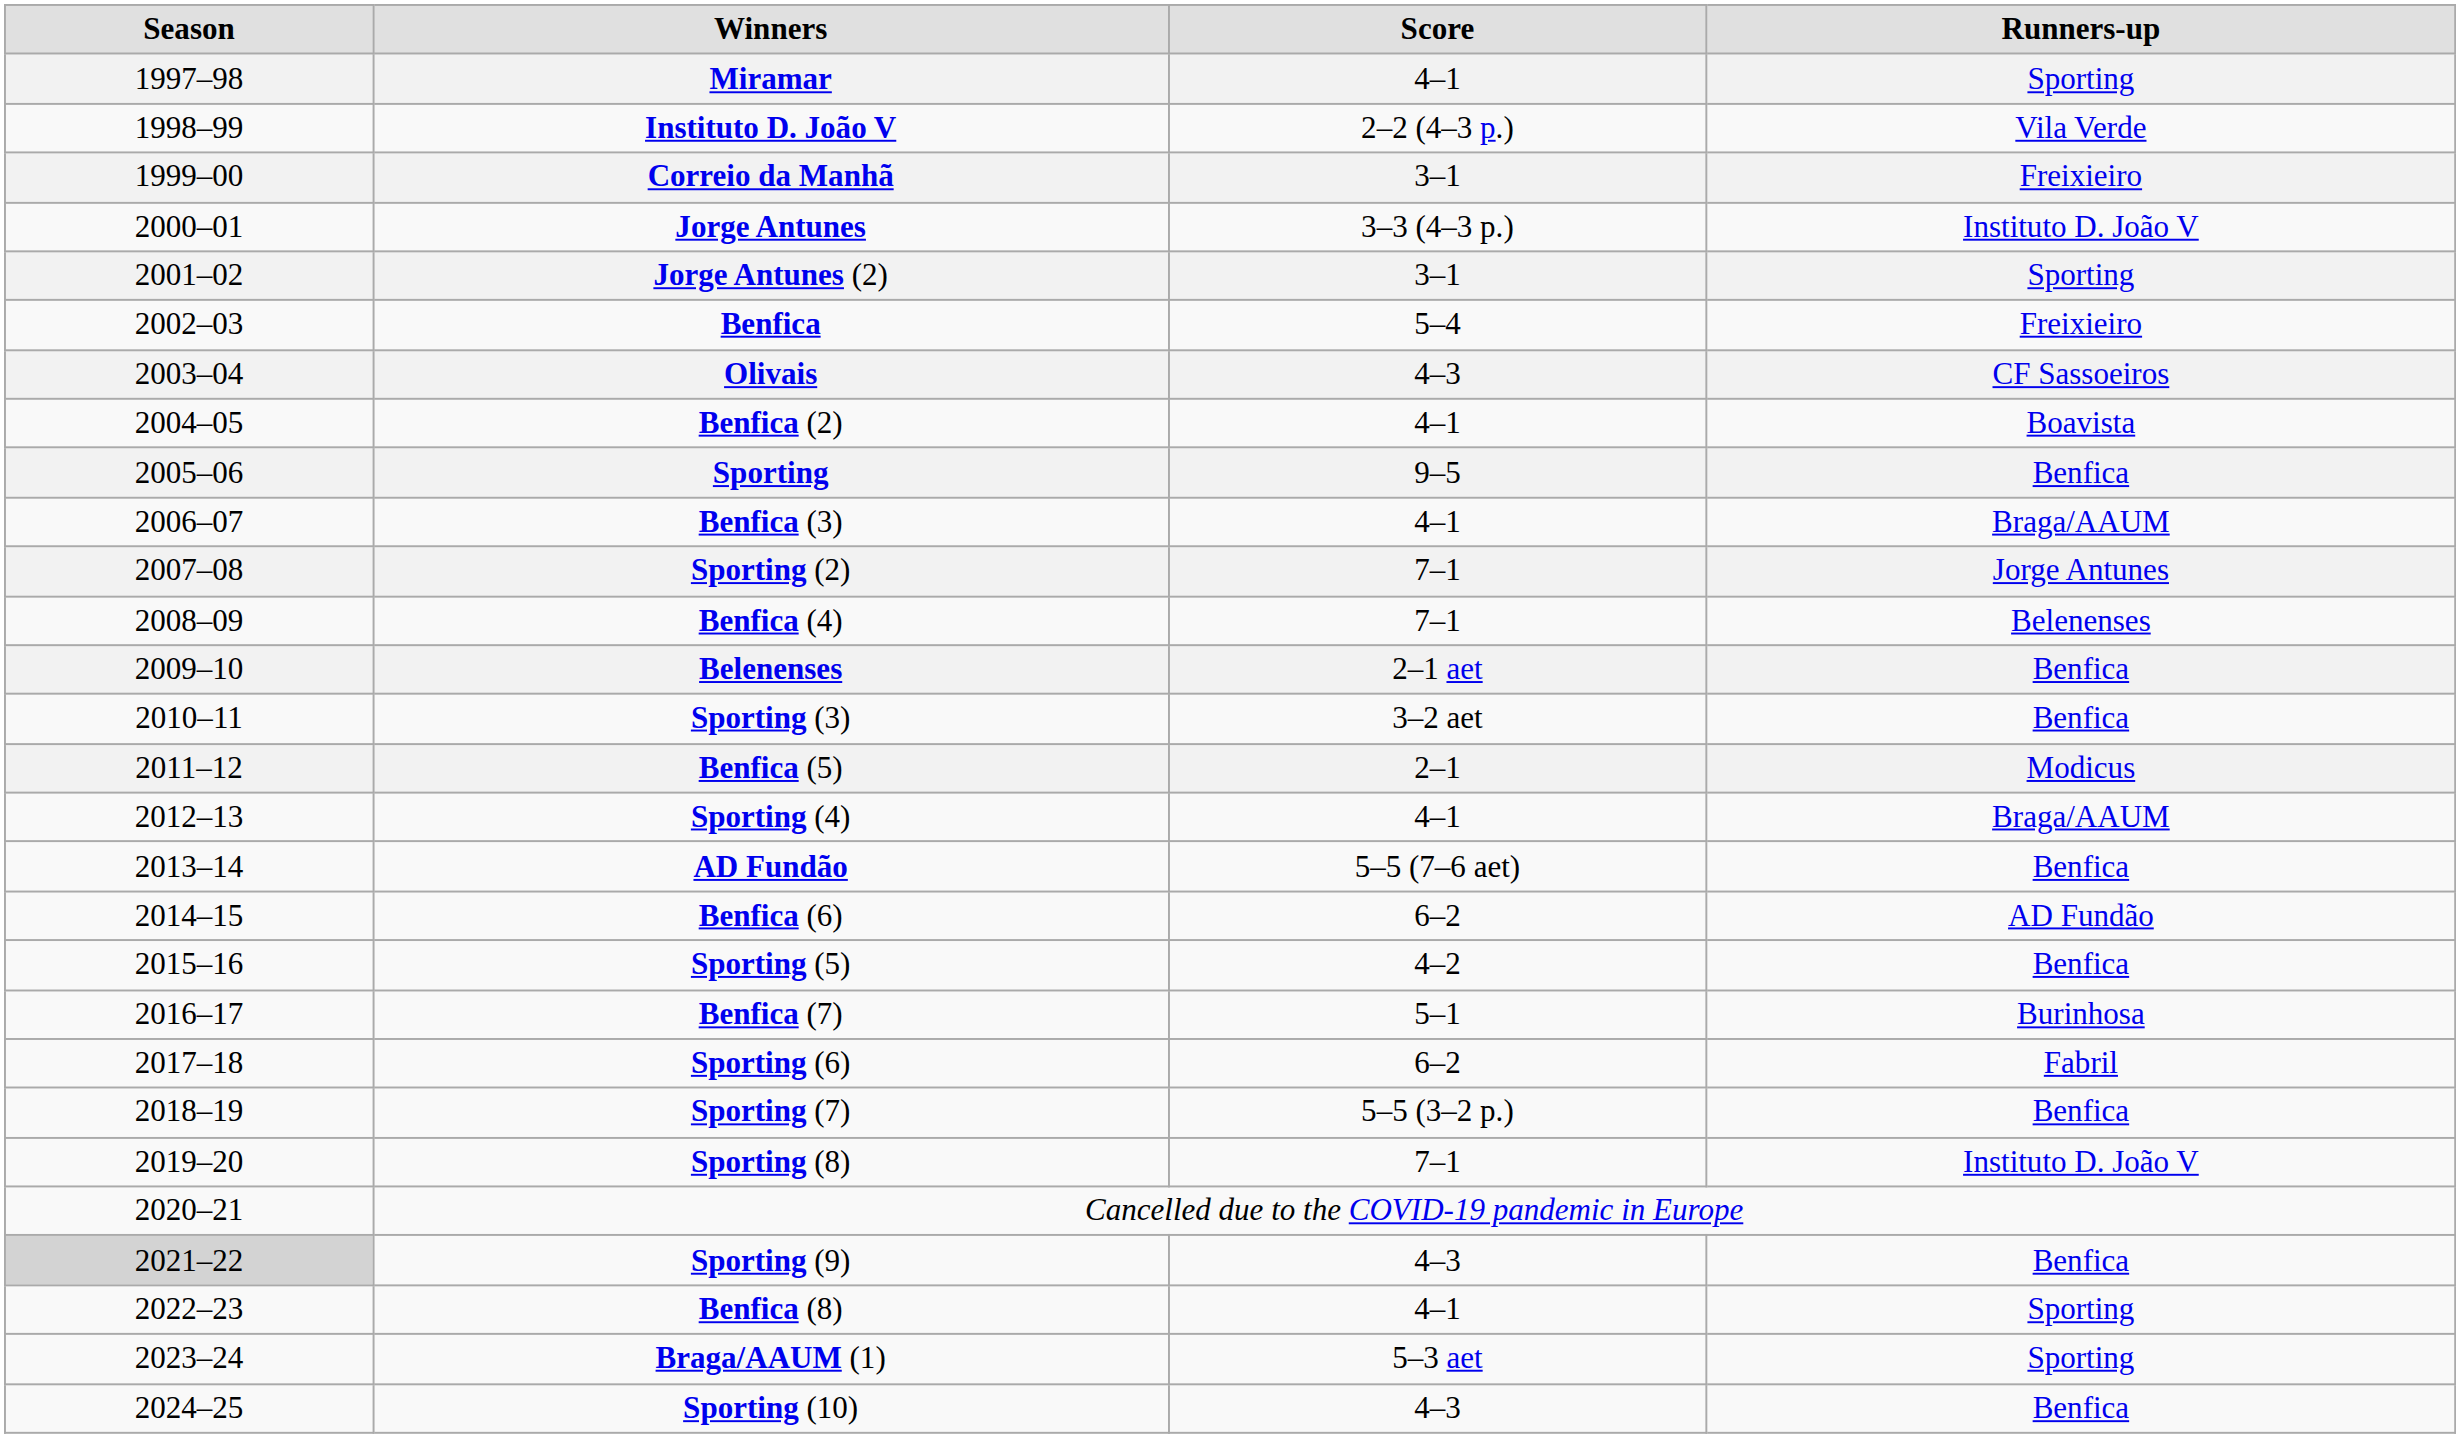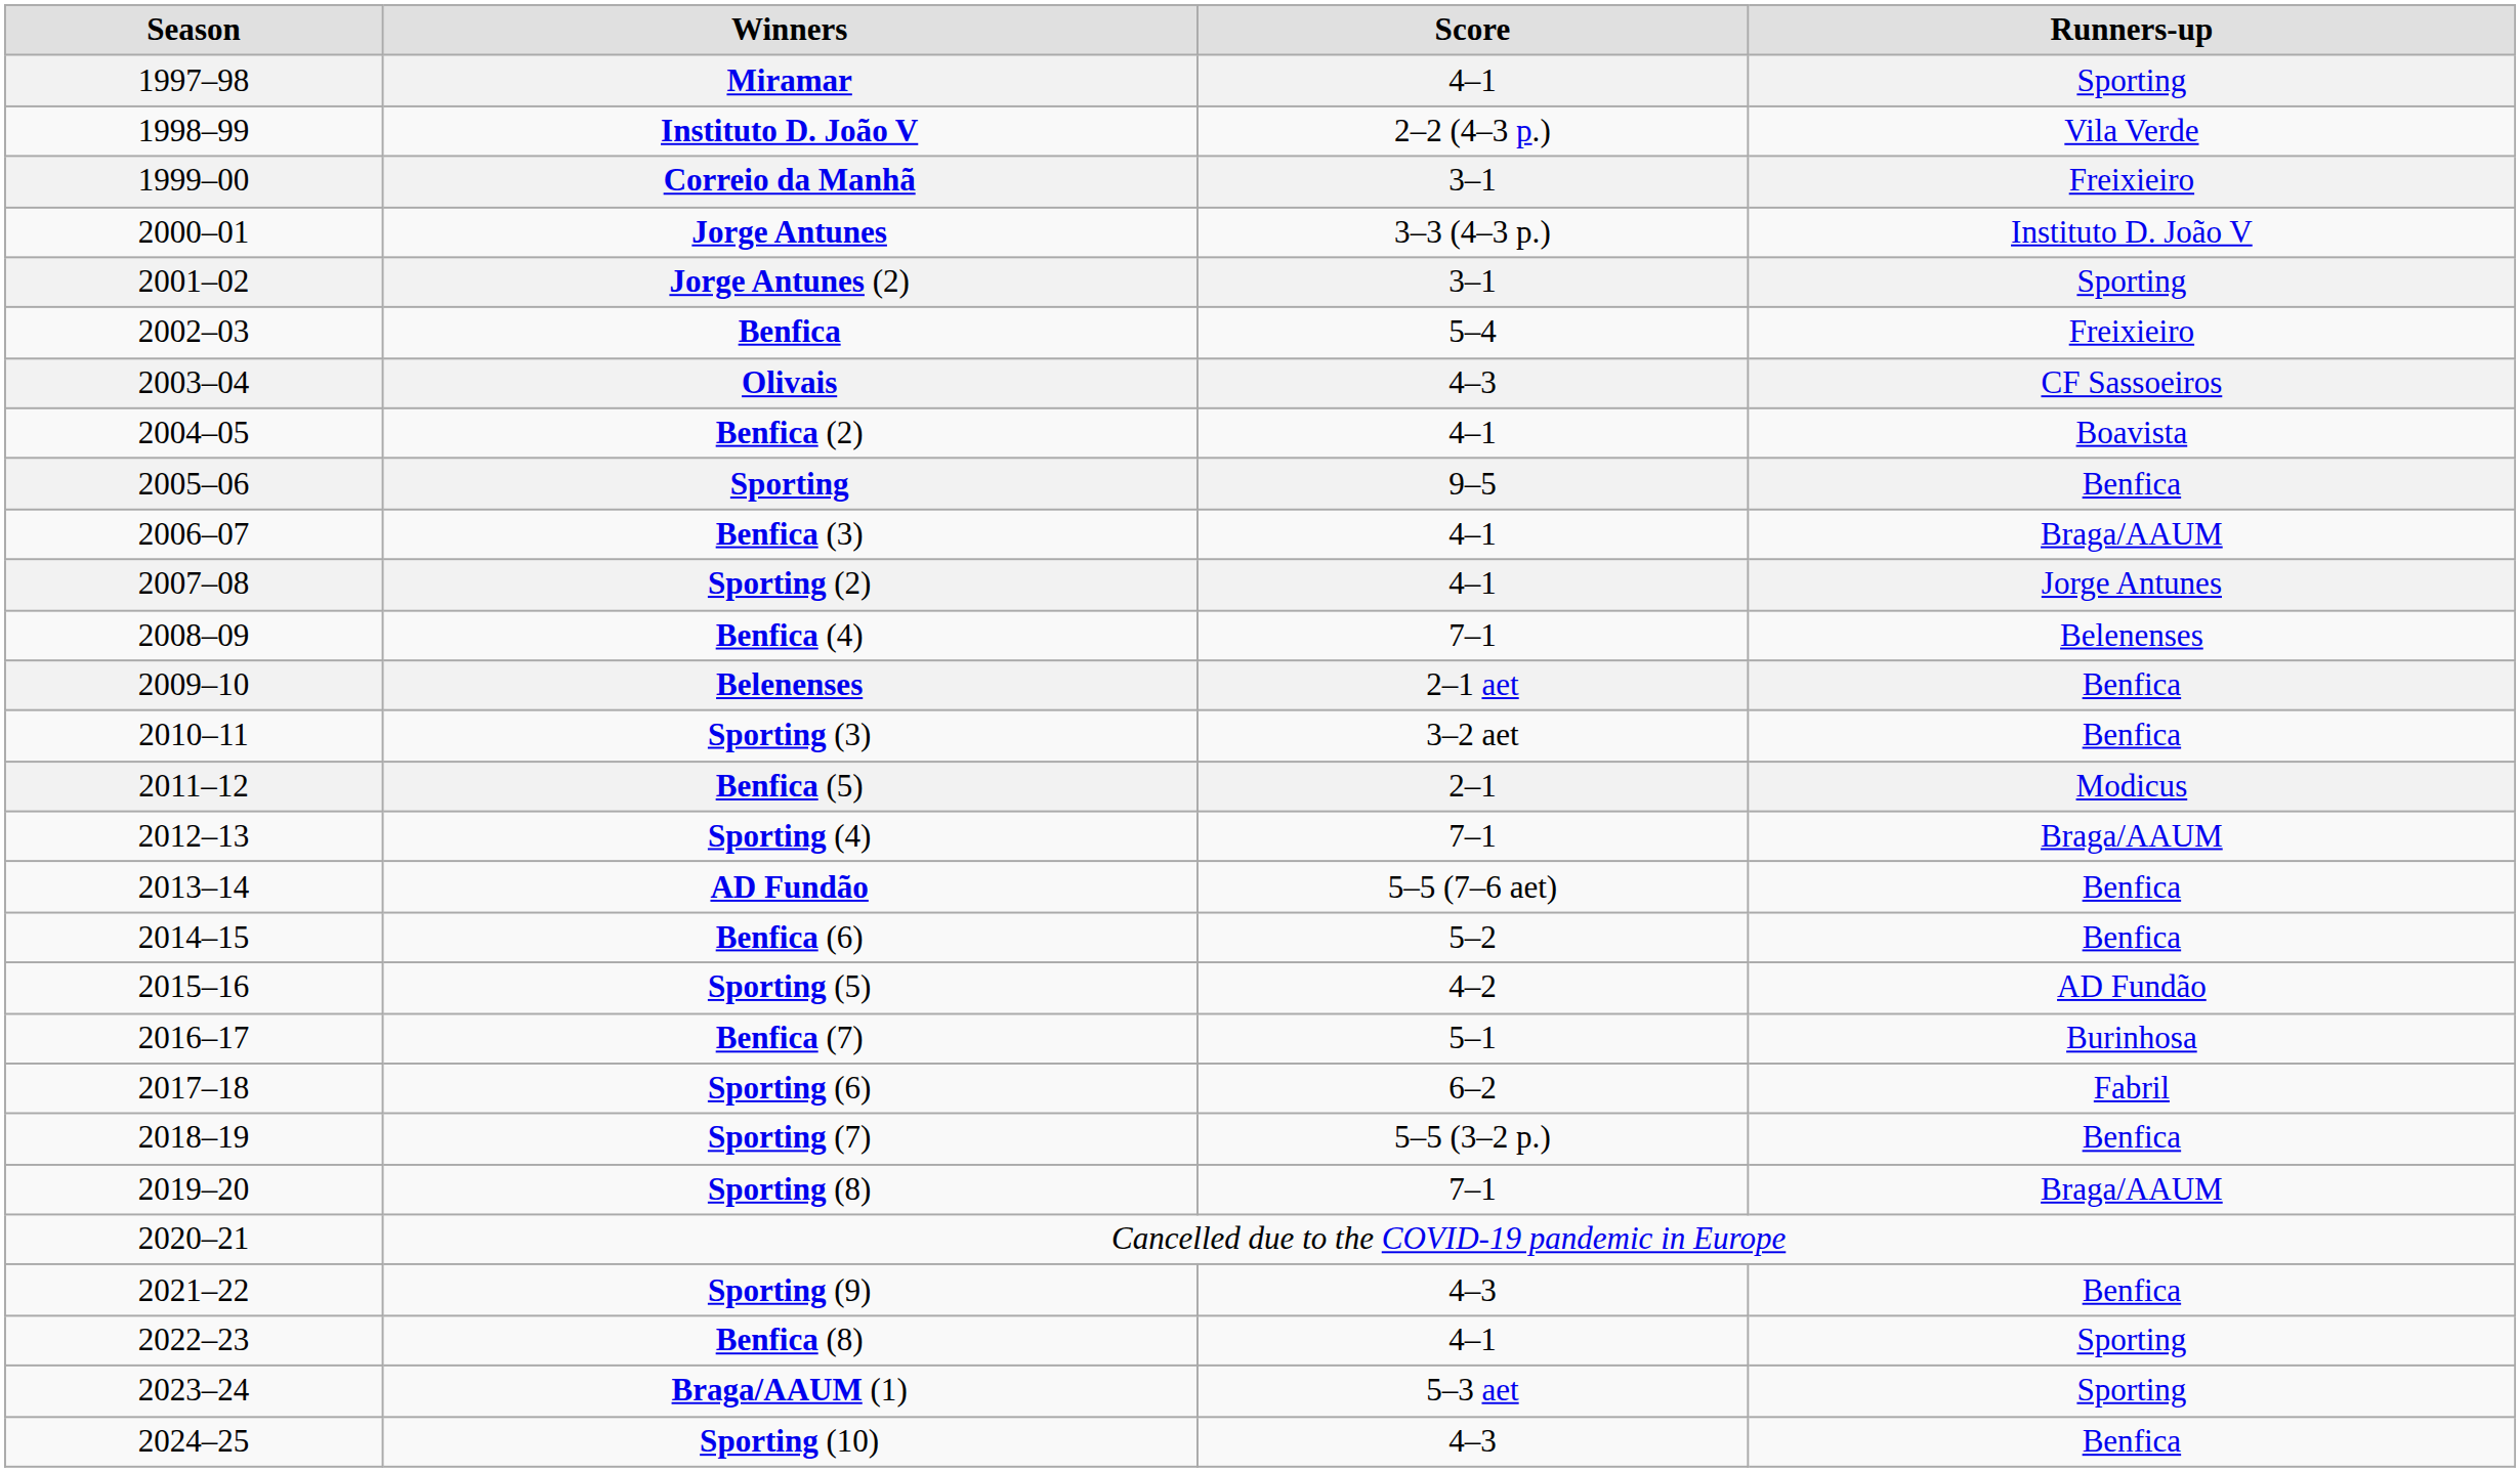 <table class="wikitable" width=100% style="text-align: center">
 <tr bgcolor=#e0e0e0>
 <td><strong>Season</strong></td>
 <td><strong>Winners</strong></td>
 <td><strong>Score</strong></td>
 <td><strong>Runners-up</strong></td>
 </tr>
 <tr bgcolor=#f2f2f2>
 <td>1997–98</td>
 <td><strong><a href='#'>Miramar</a></strong></td>
 <td>4–1</td>
 <td><a href='#'>Sporting</a></td>
 </tr>
 <tr>
 <td>1998–99</td>
 <td><strong><a href='#'>Instituto D. João V</a></strong></td>
 <td>2–2 (4–3 <a href='#'>p</a>.)</td>
 <td><a href='#'>Vila Verde</a></td>
 </tr>
 <tr bgcolor=#f2f2f2>
 <td>1999–00</td>
 <td><strong><a href='#'>Correio da Manhã</a></strong></td>
 <td>3–1</td>
 <td><a href='#'>Freixieiro</a></td>
 </tr>
 <tr>
 <td>2000–01</td>
 <td><strong><a href='#'>Jorge Antunes</a></strong></td>
 <td>3–3 (4–3 p.)</td>
 <td><a href='#'>Instituto D. João V</a></td>
 </tr>
 <tr bgcolor=#f2f2f2>
 <td>2001–02</td>
 <td><strong><a href='#'>Jorge Antunes</a></strong> (2)</td>
 <td>3–1</td>
 <td><a href='#'>Sporting</a></td>
 </tr>
 <tr>
 <td>2002–03</td>
 <td><strong><a href='#'>Benfica</a></strong></td>
 <td>5–4</td>
 <td><a href='#'>Freixieiro</a></td>
 </tr>
 <tr bgcolor=#f2f2f2>
 <td>2003–04</td>
 <td><strong><a href='#'>Olivais</a></strong></td>
 <td>4–3</td>
 <td><a href='#'>CF Sassoeiros</a></td>
 </tr>
 <tr>
 <td>2004–05</td>
 <td><strong><a href='#'>Benfica</a></strong> (2)</td>
 <td>4–1</td>
 <td><a href='#'>Boavista</a></td>
 </tr>
 <tr bgcolor=#f2f2f2>
 <td>2005–06</td>
 <td><strong><a href='#'>Sporting</a></strong></td>
 <td>9–5</td>
 <td><a href='#'>Benfica</a></td>
 </tr>
 <tr>
 <td>2006–07</td>
 <td><strong><a href='#'>Benfica</a></strong> (3)</td>
 <td>4–1</td>
 <td><a href='#'>Braga/AAUM</a></td>
 </tr>
 <tr bgcolor=#f2f2f2>
 <td>2007–08</td>
 <td><strong><a href='#'>Sporting</a></strong> (2)</td>
-<td>7–1</td>
+<td>4–1</td>
 <td><a href='#'>Jorge Antunes</a></td>
 </tr>
 <tr>
 <td>2008–09</td>
 <td><strong><a href='#'>Benfica</a></strong> (4)</td>
 <td>7–1</td>
 <td><a href='#'>Belenenses</a></td>
 </tr>
 <tr bgcolor=#f2f2f2>
 <td>2009–10</td>
 <td><strong><a href='#'>Belenenses</a></strong></td>
 <td>2–1 <a href='#'>aet</a></td>
 <td><a href='#'>Benfica</a></td>
 </tr>
 <tr>
 <td>2010–11</td>
 <td><strong><a href='#'>Sporting</a></strong> (3)</td>
 <td>3–2 aet</td>
 <td><a href='#'>Benfica</a></td>
 </tr>
 <tr bgcolor=#f2f2f2>
 <td>2011–12</td>
 <td><strong><a href='#'>Benfica</a></strong> (5)</td>
 <td>2–1</td>
 <td><a href='#'>Modicus</a></td>
 </tr>
 <tr>
 <td>2012–13</td>
 <td><strong><a href='#'>Sporting</a></strong> (4)</td>
-<td>4–1</td>
+<td>7–1</td>
 <td><a href='#'>Braga/AAUM</a></td>
 </tr>
 <tr>
 <td>2013–14</td>
 <td><strong><a href='#'>AD Fundão</a></strong></td>
 <td>5–5 (7–6 aet)</td>
 <td><a href='#'>Benfica</a></td>
 </tr>
 <tr>
 <td>2014–15</td>
 <td><strong><a href='#'>Benfica</a></strong> (6)</td>
-<td>6–2</td>
-<td><a href='#'>AD Fundão</a></td>
+<td>5–2</td>
+<td><a href='#'>Benfica</a></td>
 </tr>
 <tr>
 <td>2015–16</td>
 <td><strong><a href='#'>Sporting</a></strong> (5)</td>
 <td>4–2</td>
-<td><a href='#'>Benfica</a></td>
+<td><a href='#'>AD Fundão</a></td>
 </tr>
 <tr>
 <td>2016–17</td>
 <td><strong><a href='#'>Benfica</a></strong> (7)</td>
 <td>5–1</td>
 <td><a href='#'>Burinhosa</a></td>
 </tr>
 <tr>
 <td>2017–18</td>
 <td><strong><a href='#'>Sporting</a></strong> (6)</td>
 <td>6–2</td>
 <td><a href='#'>Fabril</a></td>
 </tr>
 <tr>
 <td>2018–19</td>
 <td><strong><a href='#'>Sporting</a></strong> (7)</td>
 <td>5–5 (3–2 p.)</td>
 <td><a href='#'>Benfica</a></td>
 </tr>
 <tr>
 <td>2019–20</td>
 <td><strong><a href='#'>Sporting</a></strong> (8)</td>
 <td>7–1</td>
-<td><a href='#'>Instituto D. João V</a></td>
+<td><a href='#'>Braga/AAUM</a></td>
 </tr>
 <tr align=center>
 <td>2020–21</td>
 <td align=center colspan=3><em>Cancelled due to the <a href='#'>COVID-19 pandemic in Europe</a></em></td>
 </tr>
 <tr>
-<td style="background: lightgrey;">2021–22</td>
+<td>2021–22</td>
 <td><strong><a href='#'>Sporting</a></strong> (9)</td>
 <td>4–3</td>
 <td><a href='#'>Benfica</a></td>
 </tr>
 <tr>
 <td>2022–23</td>
 <td><strong><a href='#'>Benfica</a></strong> (8)</td>
 <td>4–1</td>
 <td><a href='#'>Sporting</a></td>
 </tr>
 <tr>
 <td>2023–24</td>
 <td><strong><a href='#'>Braga/AAUM</a></strong> (1)</td>
 <td>5–3 <a href='#'>aet</a></td>
 <td><a href='#'>Sporting</a></td>
 </tr>
 <tr>
 <td>2024–25</td>
 <td><strong><a href='#'>Sporting</a></strong> (10)</td>
 <td>4–3</td>
 <td><a href='#'>Benfica</a></td>
 </tr>
 </table>
